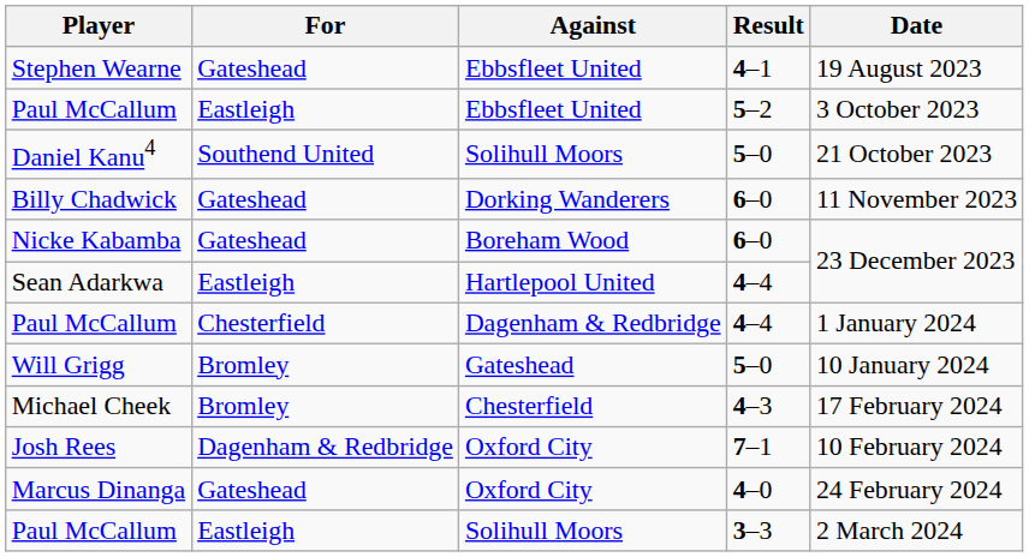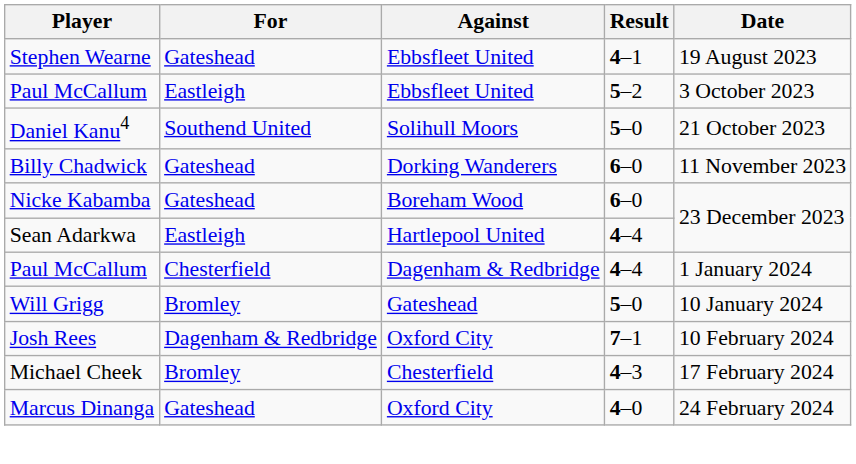 <table class="wikitable">
 <tr>
 <th>Player</th>
 <th>For</th>
 <th>Against</th>
 <th>Result</th>
 <th>Date</th>
 </tr>
 <tr>
 <td> <a href='#'>Stephen Wearne</a></td>
 <td><a href='#'>Gateshead</a></td>
 <td><a href='#'>Ebbsfleet United</a></td>
 <td><strong>4</strong>–1</td>
 <td>19 August 2023 </td>
 </tr>
 <tr>
 <td> <a href='#'>Paul McCallum</a></td>
 <td><a href='#'>Eastleigh</a></td>
 <td><a href='#'>Ebbsfleet United</a></td>
 <td><strong>5</strong>–2</td>
 <td>3 October 2023</td>
 </tr>
 <tr>
 <td> <a href='#'>Daniel Kanu</a><sup>4</sup></td>
 <td><a href='#'>Southend United</a></td>
 <td><a href='#'>Solihull Moors</a></td>
 <td><strong>5</strong>–0</td>
 <td>21 October 2023</td>
 </tr>
 <tr>
 <td> <a href='#'>Billy Chadwick</a></td>
 <td><a href='#'>Gateshead</a></td>
 <td><a href='#'>Dorking Wanderers</a></td>
 <td><strong>6</strong>–0</td>
 <td>11 November 2023</td>
 </tr>
 <tr>
 <td> <a href='#'>Nicke Kabamba</a></td>
 <td><a href='#'>Gateshead</a></td>
 <td><a href='#'>Boreham Wood</a></td>
 <td><strong>6</strong>–0</td>
 <td rowspan="2">23 December 2023</td>
 </tr>
 <tr>
 <td> Sean Adarkwa</td>
 <td><a href='#'>Eastleigh</a></td>
 <td><a href='#'>Hartlepool United</a></td>
 <td><strong>4</strong>–4</td>
 </tr>
 <tr>
 <td> <a href='#'>Paul McCallum</a></td>
 <td><a href='#'>Chesterfield</a></td>
 <td><a href='#'>Dagenham & Redbridge</a></td>
 <td><strong>4</strong>–4</td>
 <td>1 January 2024</td>
 </tr>
 <tr>
 <td> <a href='#'>Will Grigg</a></td>
 <td><a href='#'>Bromley</a></td>
 <td><a href='#'>Gateshead</a></td>
 <td><strong>5</strong>–0</td>
 <td>10 January 2024</td>
 </tr>
 <tr>
+<td> <a href='#'>Josh Rees</a></td>
+<td><a href='#'>Dagenham & Redbridge</a></td>
+<td><a href='#'>Oxford City</a></td>
+<td><strong>7</strong>–1</td>
+<td>10 February 2024</td>
+</tr>
+<tr>
 <td> Michael Cheek</td>
 <td><a href='#'>Bromley</a></td>
 <td><a href='#'>Chesterfield</a></td>
 <td><strong>4</strong>–3</td>
 <td>17 February 2024</td>
-</tr>
-<tr>
-<td> <a href='#'>Josh Rees</a></td>
-<td><a href='#'>Dagenham & Redbridge</a></td>
-<td><a href='#'>Oxford City</a></td>
-<td><strong>7</strong>–1</td>
-<td>10 February 2024</td>
 </tr>
 <tr>
 <td> <a href='#'>Marcus Dinanga</a></td>
 <td><a href='#'>Gateshead</a></td>
 <td><a href='#'>Oxford City</a></td>
 <td><strong>4</strong>–0</td>
 <td>24 February 2024</td>
 </tr>
-<tr>
-<td> <a href='#'>Paul McCallum</a></td>
-<td><a href='#'>Eastleigh</a></td>
-<td><a href='#'>Solihull Moors</a></td>
-<td><strong>3</strong>–3</td>
-<td>2 March 2024</td>
-</tr>
 </table>
